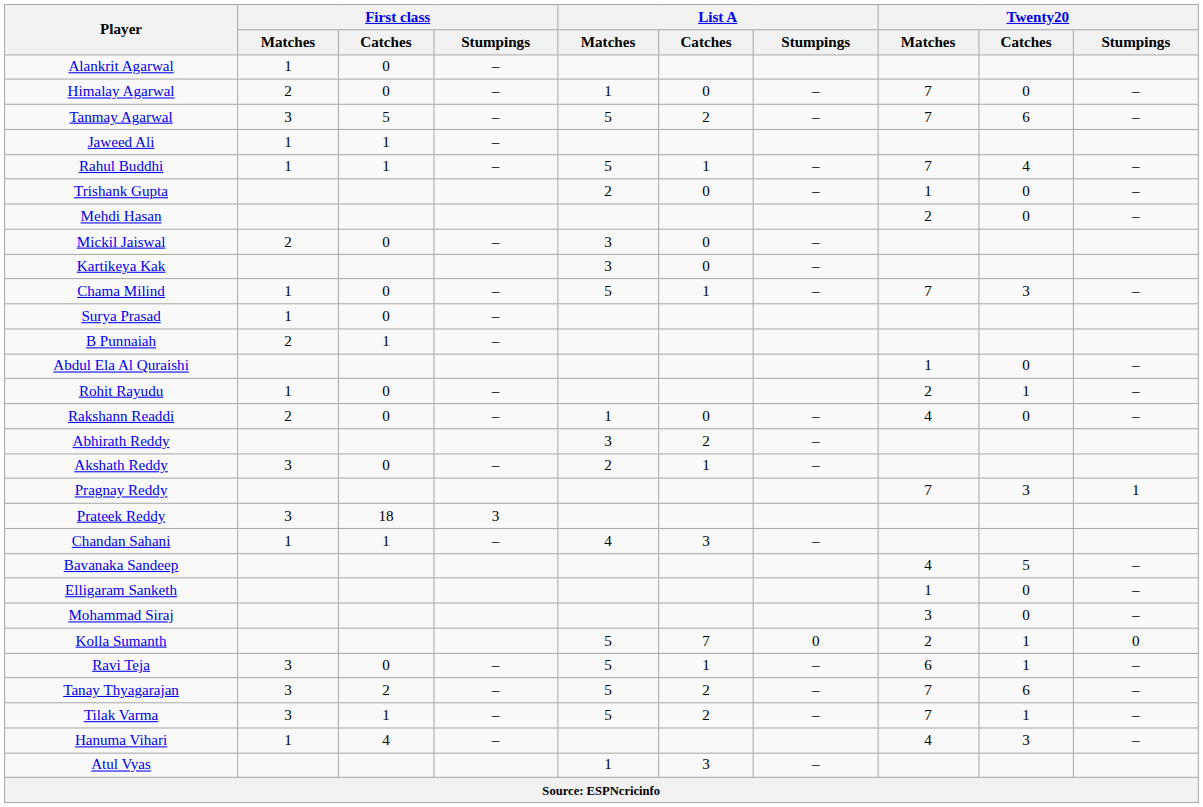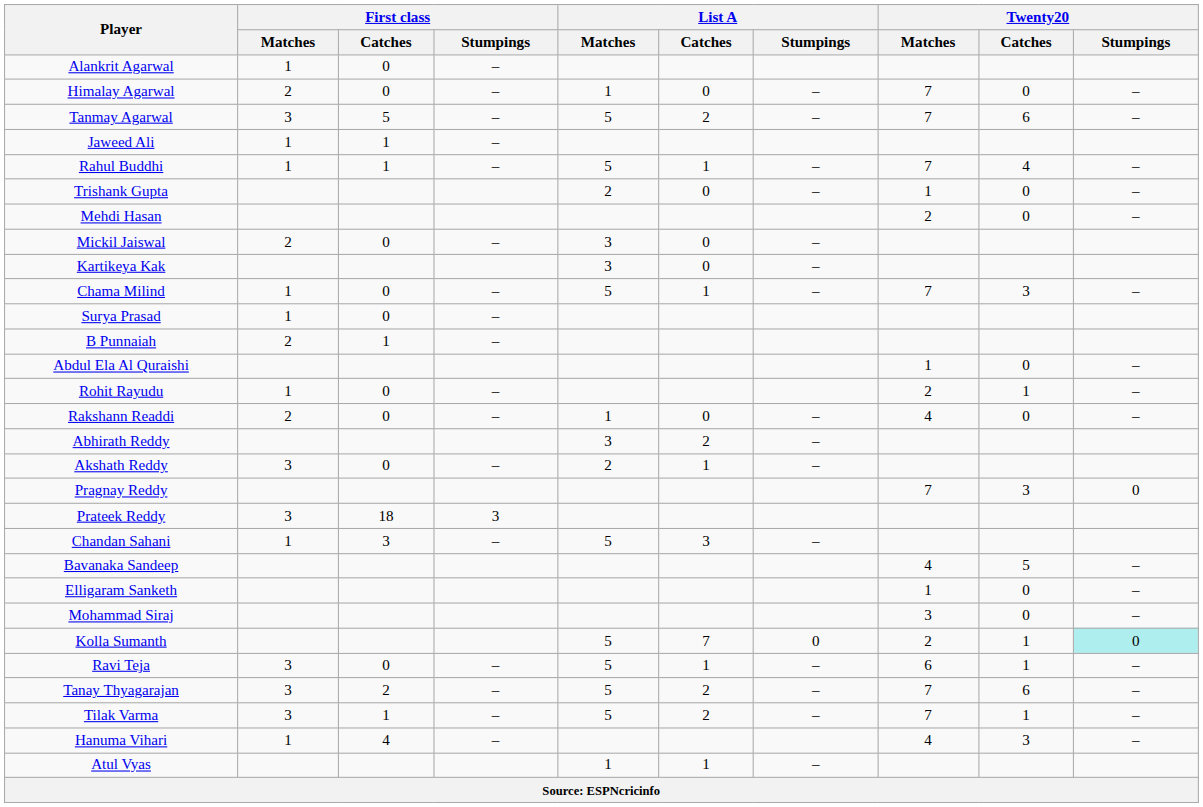 <table class="wikitable" style="font-size: 90%; text-align: center;width:90%;">
 <tr>
 <th rowspan=2>Player</th>
 <th colspan=3><a href='#'>First class</a></th>
 <th colspan=3><a href='#'>List A</a></th>
 <th colspan=3><a href='#'>Twenty20</a></th>
 </tr>
 <tr>
 <th>Matches</th>
 <th>Catches</th>
 <th>Stumpings</th>
 <th>Matches</th>
 <th>Catches</th>
 <th>Stumpings</th>
 <th>Matches</th>
 <th>Catches</th>
 <th>Stumpings</th>
 </tr>
 <tr>
 <td><a href='#'>Alankrit Agarwal</a></td>
 <td> 1</td>
 <td>0</td>
 <td>–</td>
 <td></td>
 <td></td>
 <td></td>
 <td></td>
 <td></td>
 <td></td>
 </tr>
 <tr>
 <td><a href='#'>Himalay Agarwal</a></td>
 <td> 2</td>
 <td>0</td>
 <td>–</td>
 <td> 1</td>
 <td>0</td>
 <td>–</td>
 <td> 7</td>
 <td>0</td>
 <td>–</td>
 </tr>
 <tr>
 <td><a href='#'>Tanmay Agarwal</a></td>
 <td> 3</td>
 <td>5</td>
 <td>–</td>
 <td> 5</td>
 <td>2</td>
 <td>–</td>
 <td> 7</td>
 <td>6</td>
 <td>–</td>
 </tr>
 <tr>
 <td><a href='#'>Jaweed Ali</a></td>
 <td> 1</td>
 <td>1</td>
 <td>–</td>
 <td></td>
 <td></td>
 <td></td>
 <td></td>
 <td></td>
 <td></td>
 </tr>
 <tr>
 <td><a href='#'>Rahul Buddhi</a></td>
 <td> 1</td>
 <td>1</td>
 <td>–</td>
 <td> 5</td>
 <td>1</td>
 <td>–</td>
 <td> 7</td>
 <td>4</td>
 <td>–</td>
 </tr>
 <tr>
 <td><a href='#'>Trishank Gupta</a></td>
 <td></td>
 <td></td>
 <td></td>
 <td> 2</td>
 <td>0</td>
 <td>–</td>
 <td> 1</td>
 <td>0</td>
 <td>–</td>
 </tr>
 <tr>
 <td><a href='#'>Mehdi Hasan</a></td>
 <td></td>
 <td></td>
 <td></td>
 <td></td>
 <td></td>
 <td></td>
 <td> 2</td>
 <td>0</td>
 <td>–</td>
 </tr>
 <tr>
 <td><a href='#'>Mickil Jaiswal</a></td>
 <td> 2</td>
 <td>0</td>
 <td>–</td>
 <td> 3</td>
 <td>0</td>
 <td>–</td>
 <td></td>
 <td></td>
 <td></td>
 </tr>
 <tr>
 <td><a href='#'>Kartikeya Kak</a></td>
 <td></td>
 <td></td>
 <td></td>
 <td> 3</td>
 <td>0</td>
 <td>–</td>
 <td></td>
 <td></td>
 <td></td>
 </tr>
 <tr>
 <td><a href='#'>Chama Milind</a></td>
 <td> 1</td>
 <td>0</td>
 <td>–</td>
 <td> 5</td>
 <td>1</td>
 <td>–</td>
 <td> 7</td>
 <td>3</td>
 <td>–</td>
 </tr>
 <tr>
 <td><a href='#'>Surya Prasad</a></td>
 <td> 1</td>
 <td>0</td>
 <td>–</td>
 <td></td>
 <td></td>
 <td></td>
 <td></td>
 <td></td>
 <td></td>
 </tr>
 <tr>
 <td><a href='#'>B Punnaiah</a></td>
 <td> 2</td>
 <td>1</td>
 <td>–</td>
 <td></td>
 <td></td>
 <td></td>
 <td></td>
 <td></td>
 <td></td>
 </tr>
 <tr>
 <td><a href='#'>Abdul Ela Al Quraishi</a></td>
 <td></td>
 <td></td>
 <td></td>
 <td></td>
 <td></td>
 <td></td>
 <td> 1</td>
 <td>0</td>
 <td>–</td>
 </tr>
 <tr>
 <td><a href='#'>Rohit Rayudu</a></td>
 <td> 1</td>
 <td>0</td>
 <td>–</td>
 <td></td>
 <td></td>
 <td></td>
 <td> 2</td>
 <td>1</td>
 <td>–</td>
 </tr>
 <tr>
 <td><a href='#'>Rakshann Readdi</a></td>
 <td> 2</td>
 <td>0</td>
 <td>–</td>
 <td> 1</td>
 <td>0</td>
 <td>–</td>
 <td> 4</td>
 <td>0</td>
 <td>–</td>
 </tr>
 <tr>
 <td><a href='#'>Abhirath Reddy</a></td>
 <td></td>
 <td></td>
 <td></td>
 <td> 3</td>
 <td>2</td>
 <td>–</td>
 <td></td>
 <td></td>
 <td></td>
 </tr>
 <tr>
 <td><a href='#'>Akshath Reddy</a></td>
 <td> 3</td>
 <td>0</td>
 <td>–</td>
 <td> 2</td>
 <td>1</td>
 <td>–</td>
 <td></td>
 <td></td>
 <td></td>
 </tr>
 <tr>
 <td><a href='#'>Pragnay Reddy</a></td>
 <td></td>
 <td></td>
 <td></td>
 <td></td>
 <td></td>
 <td></td>
 <td> 7</td>
 <td>3</td>
-<td>1</td>
+<td>0</td>
 </tr>
 <tr>
 <td><a href='#'>Prateek Reddy</a></td>
 <td> 3</td>
 <td>18</td>
 <td>3</td>
 <td></td>
 <td></td>
 <td></td>
 <td></td>
 <td></td>
 <td></td>
 </tr>
 <tr>
 <td><a href='#'>Chandan Sahani</a></td>
 <td> 1</td>
-<td>1</td>
+<td>3</td>
 <td>–</td>
-<td> 4</td>
+<td> 5</td>
 <td>3</td>
 <td>–</td>
 <td></td>
 <td></td>
 <td></td>
 </tr>
 <tr>
 <td><a href='#'>Bavanaka Sandeep</a></td>
 <td></td>
 <td></td>
 <td></td>
 <td></td>
 <td></td>
 <td></td>
 <td> 4</td>
 <td>5</td>
 <td>–</td>
 </tr>
 <tr>
 <td><a href='#'>Elligaram Sanketh</a></td>
 <td></td>
 <td></td>
 <td></td>
 <td></td>
 <td></td>
 <td></td>
 <td> 1</td>
 <td>0</td>
 <td>–</td>
 </tr>
 <tr>
 <td><a href='#'>Mohammad Siraj</a></td>
 <td></td>
 <td></td>
 <td></td>
 <td></td>
 <td></td>
 <td></td>
 <td> 3</td>
 <td>0</td>
 <td>–</td>
 </tr>
 <tr>
 <td><a href='#'>Kolla Sumanth</a></td>
 <td></td>
 <td></td>
 <td></td>
 <td> 5</td>
 <td>7</td>
 <td>0</td>
 <td> 2</td>
 <td>1</td>
-<td>0</td>
+<td style="background: paleturquoise;">0</td>
 </tr>
 <tr>
 <td><a href='#'>Ravi Teja</a></td>
 <td> 3</td>
 <td>0</td>
 <td>–</td>
 <td> 5</td>
 <td>1</td>
 <td>–</td>
 <td> 6</td>
 <td>1</td>
 <td>–</td>
 </tr>
 <tr>
 <td><a href='#'>Tanay Thyagarajan</a></td>
 <td> 3</td>
 <td>2</td>
 <td>–</td>
 <td> 5</td>
 <td>2</td>
 <td>–</td>
 <td> 7</td>
 <td>6</td>
 <td>–</td>
 </tr>
 <tr>
 <td><a href='#'>Tilak Varma</a></td>
 <td> 3</td>
 <td>1</td>
 <td>–</td>
 <td> 5</td>
 <td>2</td>
 <td>–</td>
 <td> 7</td>
 <td>1</td>
 <td>–</td>
 </tr>
 <tr>
 <td><a href='#'>Hanuma Vihari</a></td>
 <td> 1</td>
 <td>4</td>
 <td>–</td>
 <td></td>
 <td></td>
 <td></td>
 <td> 4</td>
 <td>3</td>
 <td>–</td>
 </tr>
 <tr>
 <td><a href='#'>Atul Vyas</a></td>
 <td></td>
 <td></td>
 <td></td>
 <td> 1</td>
-<td>3</td>
+<td>1</td>
 <td>–</td>
 <td></td>
 <td></td>
 <td></td>
 </tr>
 <tr>
 <th colspan="11"><small>Source: ESPNcricinfo</small></th>
 </tr>
 </table>
